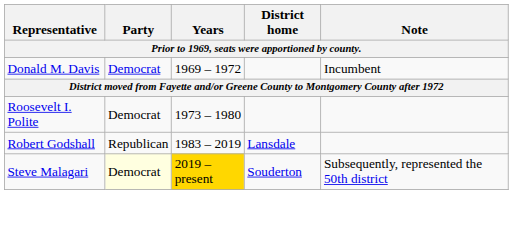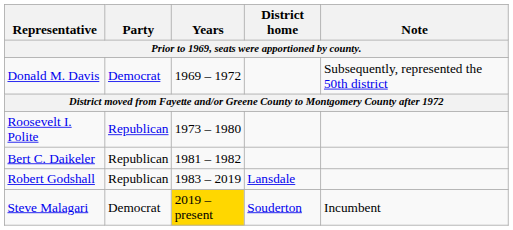 <table class=wikitable>
 <tr valign=bottom>
 <th>Representative</th>
 <th>Party</th>
 <th>Years</th>
 <th>District home</th>
 <th>Note</th>
 </tr>
 <tr>
 <th colspan=5 style="font-size: 80%;"><em>Prior to 1969, seats were apportioned by county.</em></th>
 </tr>
 <tr>
 <td><a href='#'>Donald M. Davis</a></td>
 <td><a href='#'>Democrat</a></td>
 <td>1969 – 1972</td>
 <td></td>
-<td>Incumbent</td>
+<td>Subsequently, represented the <a href='#'>50th district</a></td>
 </tr>
 <tr>
 <th colspan=5 style="font-size: 80%;"><em>District moved from Fayette and/or Greene County to Montgomery County after 1972</em></th>
 </tr>
 <tr>
 <td><a href='#'>Roosevelt I. Polite</a></td>
-<td>Democrat</td>
+<td><a href='#'>Republican</a></td>
 <td>1973 – 1980</td>
+<td></td>
+<td></td>
+</tr>
+<tr>
+<td><a href='#'>Bert C. Daikeler</a></td>
+<td>Republican</td>
+<td>1981 – 1982</td>
 <td></td>
 <td></td>
 </tr>
 <tr>
 <td><a href='#'>Robert Godshall</a></td>
 <td>Republican</td>
 <td>1983 – 2019</td>
 <td><a href='#'>Lansdale</a></td>
 <td></td>
 </tr>
 <tr>
 <td><a href='#'>Steve Malagari</a></td>
-<td style="background: lightyellow;">Democrat</td>
+<td>Democrat</td>
 <td style="background: gold;">2019 – present</td>
 <td><a href='#'>Souderton</a></td>
-<td>Subsequently, represented the <a href='#'>50th district</a></td>
+<td>Incumbent</td>
 </tr>
 </table>
